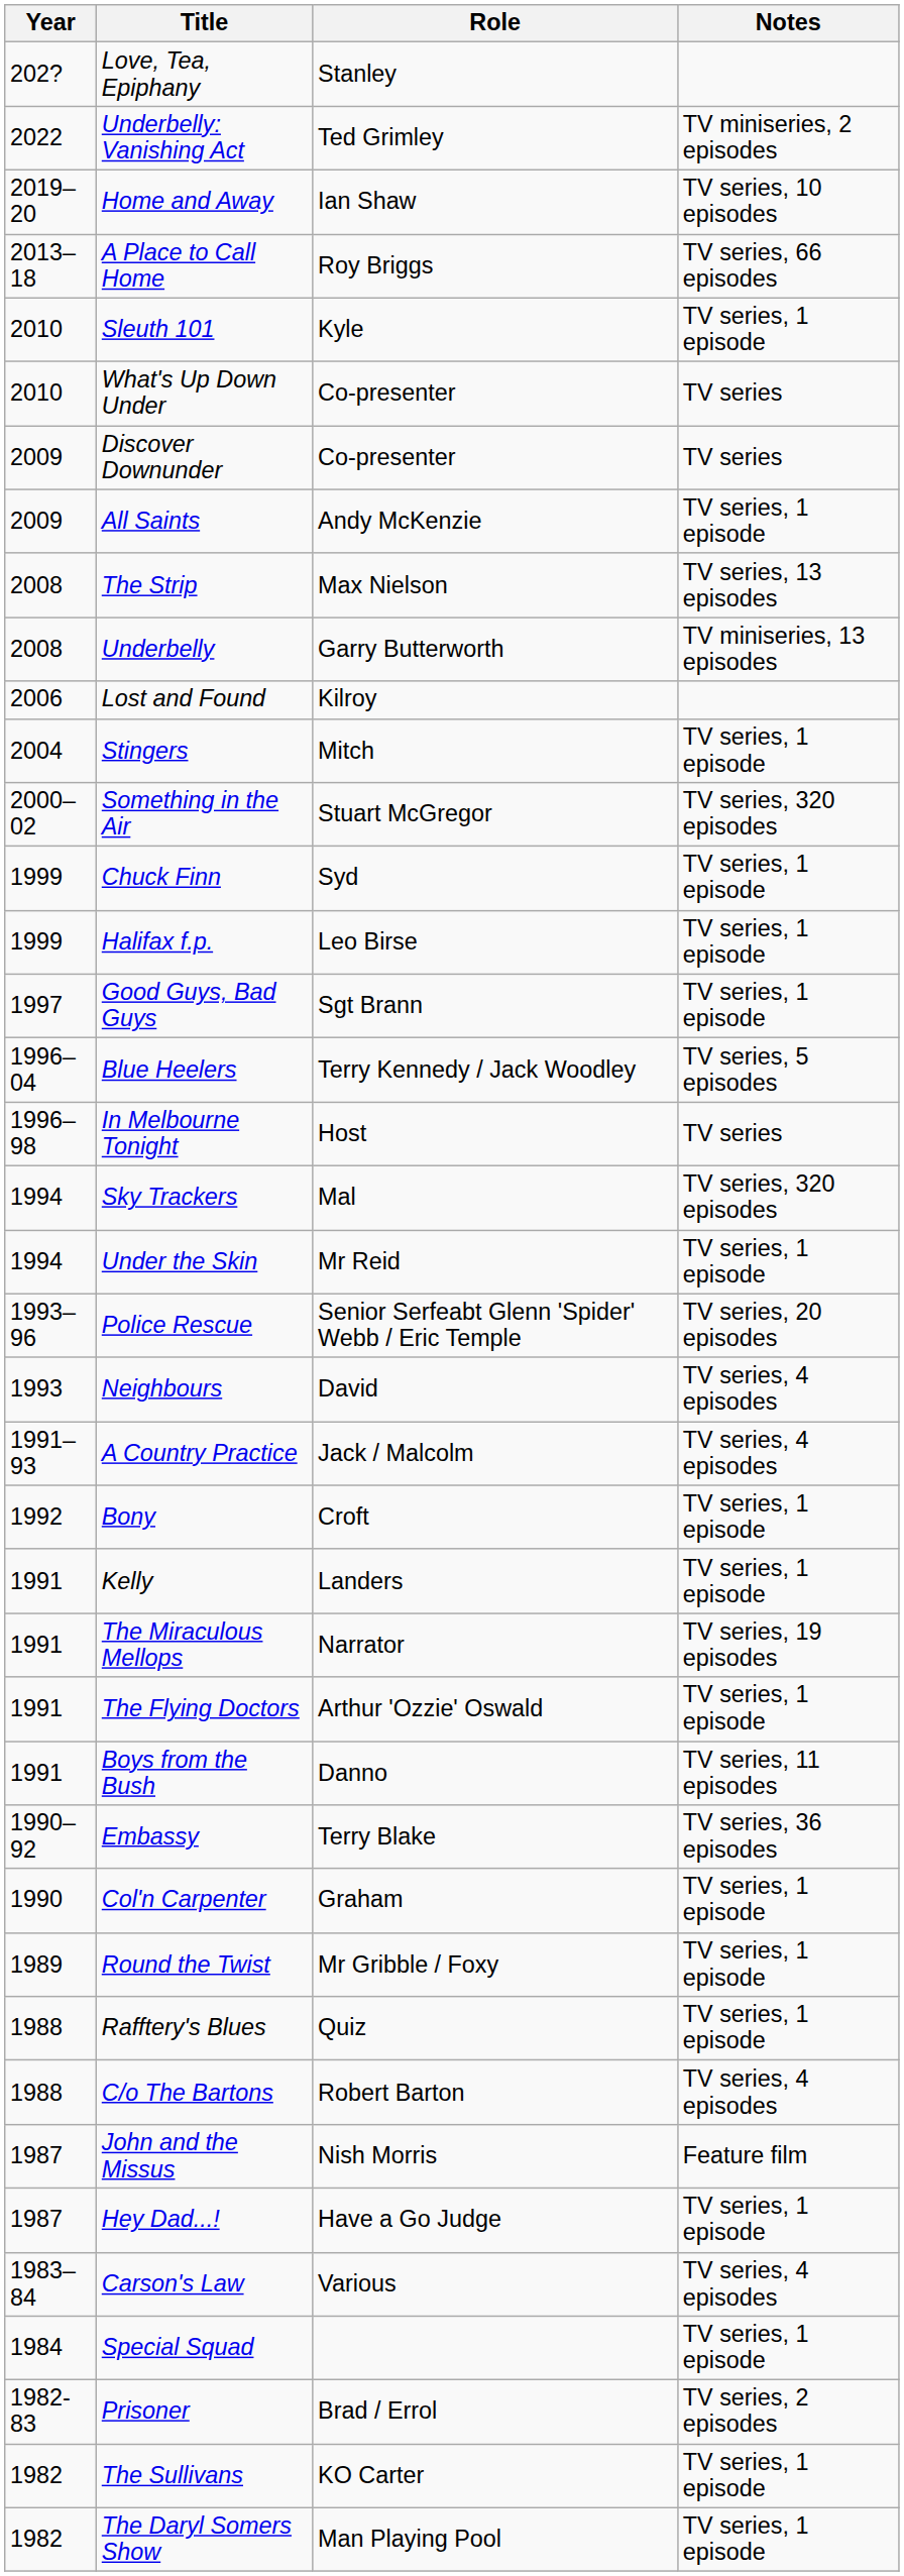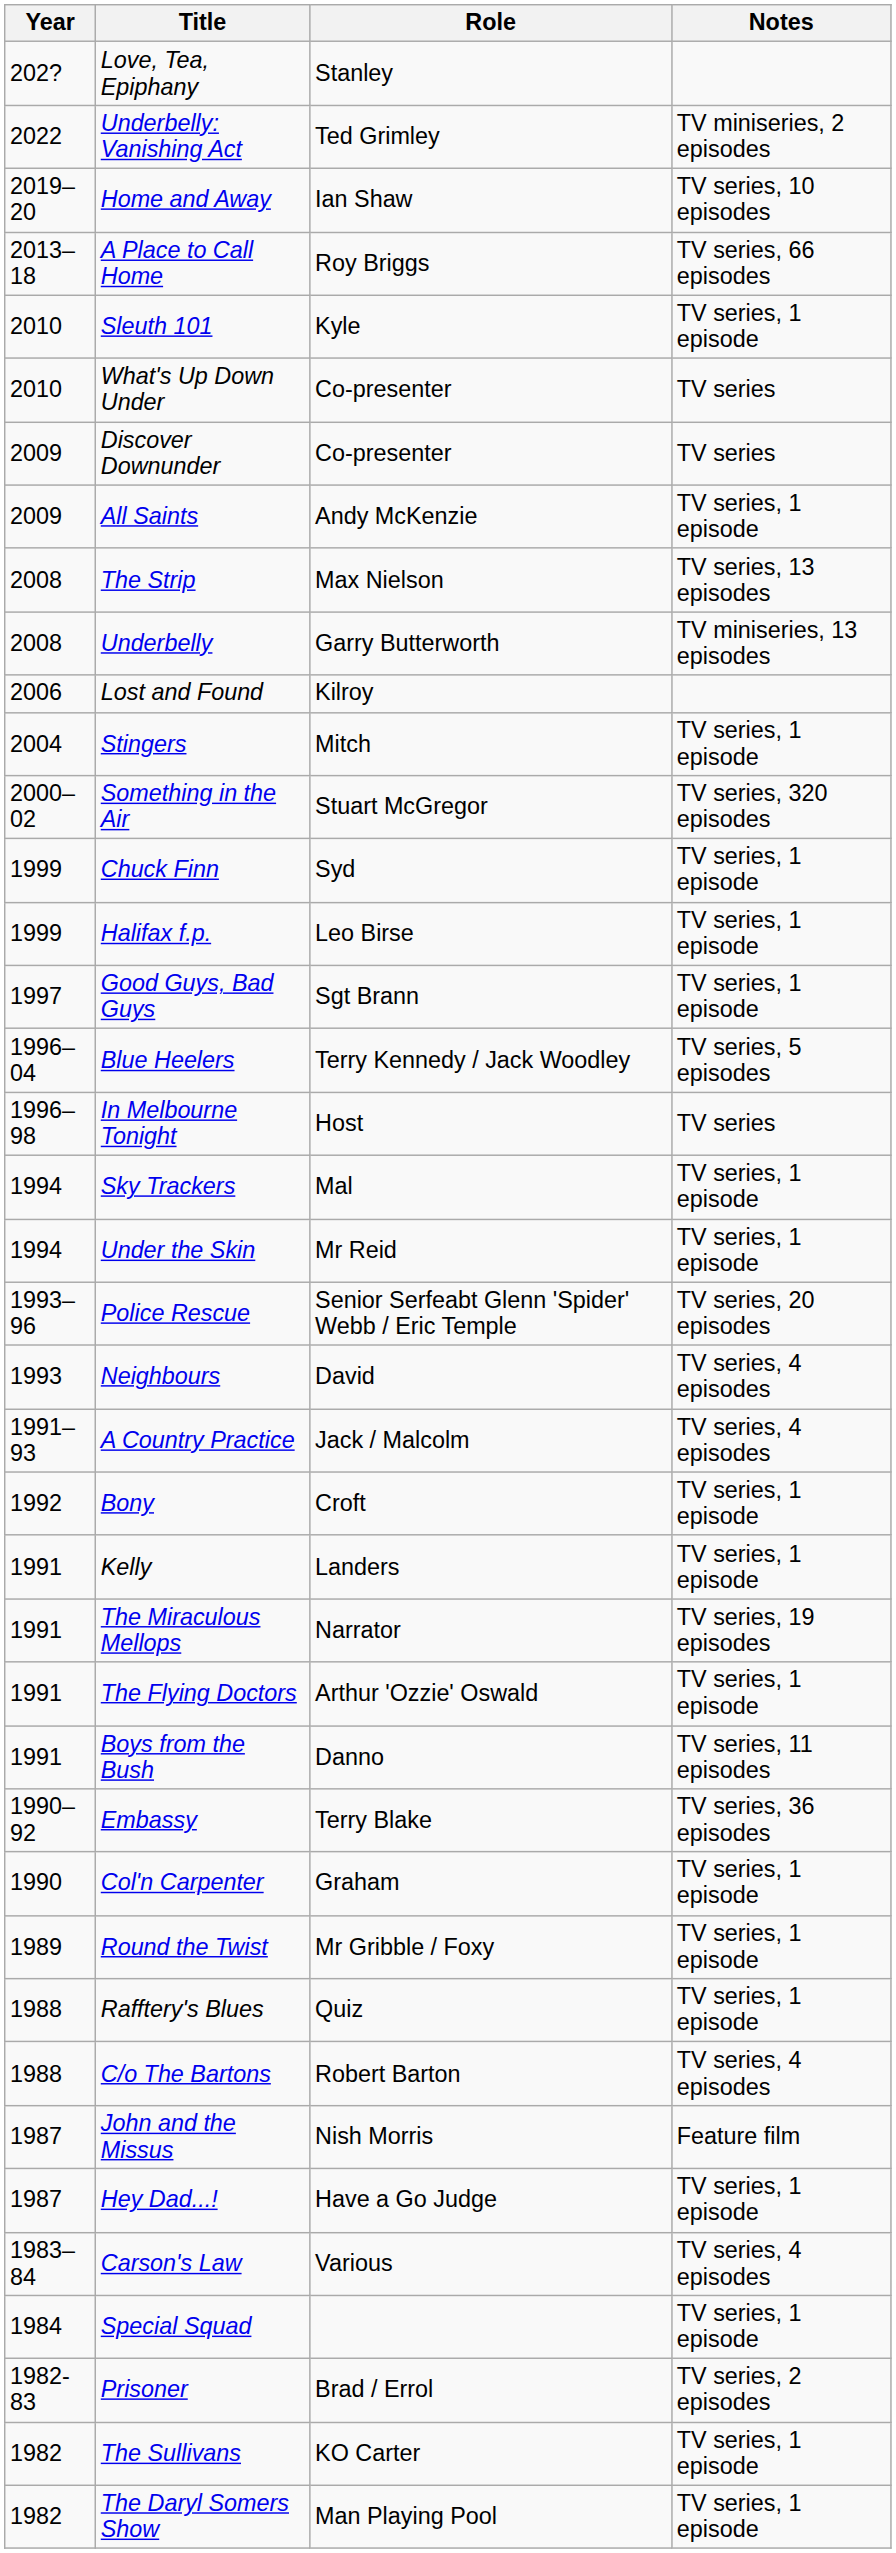 <table class="wikitable">
 <tr>
 <th>Year</th>
 <th>Title</th>
 <th>Role</th>
 <th>Notes</th>
 </tr>
 <tr>
 <td>202?</td>
 <td><em>Love, Tea, Epiphany</em></td>
 <td>Stanley</td>
 <td></td>
 </tr>
 <tr>
 <td>2022</td>
 <td><em><a href='#'>Underbelly: Vanishing Act</a></em></td>
 <td>Ted Grimley</td>
 <td>TV miniseries, 2 episodes</td>
 </tr>
 <tr>
 <td>2019–20</td>
 <td><em><a href='#'>Home and Away</a></em></td>
 <td>Ian Shaw</td>
 <td>TV series, 10 episodes</td>
 </tr>
 <tr>
 <td>2013–18</td>
 <td><em><a href='#'>A Place to Call Home</a></em></td>
 <td>Roy Briggs</td>
 <td>TV series, 66 episodes</td>
 </tr>
 <tr>
 <td>2010</td>
 <td><em><a href='#'>Sleuth 101</a></em></td>
 <td>Kyle</td>
 <td>TV series, 1 episode</td>
 </tr>
 <tr>
 <td>2010</td>
 <td><em>What's Up Down Under</em></td>
 <td>Co-presenter</td>
 <td>TV series</td>
 </tr>
 <tr>
 <td>2009</td>
 <td><em>Discover Downunder</em></td>
 <td>Co-presenter</td>
 <td>TV series</td>
 </tr>
 <tr>
 <td>2009</td>
 <td><em><a href='#'>All Saints</a></em></td>
 <td>Andy McKenzie</td>
 <td>TV series, 1 episode</td>
 </tr>
 <tr>
 <td>2008</td>
 <td><em><a href='#'>The Strip</a></em></td>
 <td>Max Nielson</td>
 <td>TV series, 13 episodes</td>
 </tr>
 <tr>
 <td>2008</td>
 <td><em><a href='#'>Underbelly</a></em></td>
 <td>Garry Butterworth</td>
 <td>TV miniseries, 13 episodes</td>
 </tr>
 <tr>
 <td>2006</td>
 <td><em>Lost and Found</em></td>
 <td>Kilroy</td>
 <td></td>
 </tr>
 <tr>
 <td>2004</td>
 <td><em><a href='#'>Stingers</a></em></td>
 <td>Mitch</td>
 <td>TV series, 1 episode</td>
 </tr>
 <tr>
 <td>2000–02</td>
 <td><em><a href='#'>Something in the Air</a></em></td>
 <td>Stuart McGregor</td>
 <td>TV series, 320 episodes</td>
 </tr>
 <tr>
 <td>1999</td>
 <td><em><a href='#'>Chuck Finn</a></em></td>
 <td>Syd</td>
 <td>TV series, 1 episode</td>
 </tr>
 <tr>
 <td>1999</td>
 <td><em><a href='#'>Halifax f.p.</a></em></td>
 <td>Leo Birse</td>
 <td>TV series, 1 episode</td>
 </tr>
 <tr>
 <td>1997</td>
 <td><em><a href='#'>Good Guys, Bad Guys</a></em></td>
 <td>Sgt Brann</td>
 <td>TV series, 1 episode</td>
 </tr>
 <tr>
 <td>1996–04</td>
 <td><em><a href='#'>Blue Heelers</a></em></td>
 <td>Terry Kennedy / Jack Woodley</td>
 <td>TV series, 5 episodes</td>
 </tr>
 <tr>
 <td>1996–98</td>
 <td><em><a href='#'>In Melbourne Tonight</a></em></td>
 <td>Host</td>
 <td>TV series</td>
 </tr>
 <tr>
 <td>1994</td>
 <td><em><a href='#'>Sky Trackers</a></em></td>
 <td>Mal</td>
-<td>TV series, 320 episodes</td>
+<td>TV series, 1 episode</td>
 </tr>
 <tr>
 <td>1994</td>
 <td><em><a href='#'>Under the Skin</a></em></td>
 <td>Mr Reid</td>
 <td>TV series, 1 episode</td>
 </tr>
 <tr>
 <td>1993–96</td>
 <td><em><a href='#'>Police Rescue</a></em></td>
 <td>Senior Serfeabt Glenn 'Spider' Webb / Eric Temple</td>
 <td>TV series, 20 episodes</td>
 </tr>
 <tr>
 <td>1993</td>
 <td><em><a href='#'>Neighbours</a></em></td>
 <td>David</td>
 <td>TV series, 4 episodes</td>
 </tr>
 <tr>
 <td>1991–93</td>
 <td><em><a href='#'>A Country Practice</a></em></td>
 <td>Jack / Malcolm</td>
 <td>TV series, 4 episodes</td>
 </tr>
 <tr>
 <td>1992</td>
 <td><em><a href='#'>Bony</a></em></td>
 <td>Croft</td>
 <td>TV series, 1 episode</td>
 </tr>
 <tr>
 <td>1991</td>
 <td><em>Kelly</em></td>
 <td>Landers</td>
 <td>TV series, 1 episode</td>
 </tr>
 <tr>
 <td>1991</td>
 <td><em><a href='#'>The Miraculous Mellops</a></em></td>
 <td>Narrator</td>
 <td>TV series, 19 episodes</td>
 </tr>
 <tr>
 <td>1991</td>
 <td><em><a href='#'>The Flying Doctors</a></em></td>
 <td>Arthur 'Ozzie' Oswald</td>
 <td>TV series, 1 episode</td>
 </tr>
 <tr>
 <td>1991</td>
 <td><em><a href='#'>Boys from the Bush</a></em></td>
 <td>Danno</td>
 <td>TV series, 11 episodes</td>
 </tr>
 <tr>
 <td>1990–92</td>
 <td><em><a href='#'>Embassy</a></em></td>
 <td>Terry Blake</td>
 <td>TV series, 36 episodes</td>
 </tr>
 <tr>
 <td>1990</td>
 <td><em><a href='#'>Col'n Carpenter</a></em></td>
 <td>Graham</td>
 <td>TV series, 1 episode</td>
 </tr>
 <tr>
 <td>1989</td>
 <td><em><a href='#'>Round the Twist</a></em></td>
 <td>Mr Gribble / Foxy</td>
 <td>TV series, 1 episode</td>
 </tr>
 <tr>
 <td>1988</td>
 <td><em>Rafftery's Blues</em></td>
 <td>Quiz</td>
 <td>TV series, 1 episode</td>
 </tr>
 <tr>
 <td>1988</td>
 <td><em><a href='#'>C/o The Bartons</a></em></td>
 <td>Robert Barton</td>
 <td>TV series, 4 episodes</td>
 </tr>
 <tr>
 <td>1987</td>
 <td><em><a href='#'>John and the Missus</a></em></td>
 <td>Nish Morris</td>
 <td>Feature film</td>
 </tr>
 <tr>
 <td>1987</td>
 <td><em><a href='#'>Hey Dad...!</a></em></td>
 <td>Have a Go Judge</td>
 <td>TV series, 1 episode</td>
 </tr>
 <tr>
 <td>1983–84</td>
 <td><em><a href='#'>Carson's Law</a></em></td>
 <td>Various</td>
 <td>TV series, 4 episodes</td>
 </tr>
 <tr>
 <td>1984</td>
 <td><em><a href='#'>Special Squad</a></em></td>
 <td></td>
 <td>TV series, 1 episode</td>
 </tr>
 <tr>
 <td>1982-83</td>
 <td><em><a href='#'>Prisoner</a></em></td>
 <td>Brad / Errol</td>
 <td>TV series, 2 episodes</td>
 </tr>
 <tr>
 <td>1982</td>
 <td><em><a href='#'>The Sullivans</a></em></td>
 <td>KO Carter</td>
 <td>TV series, 1 episode</td>
 </tr>
 <tr>
 <td>1982</td>
 <td><em><a href='#'>The Daryl Somers Show</a></em></td>
 <td>Man Playing Pool</td>
 <td>TV series, 1 episode</td>
 </tr>
 </table>
